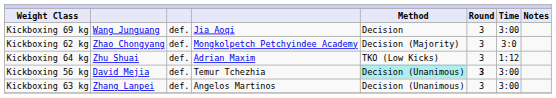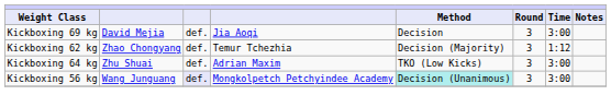 <table class="wikitable" style="font-size: 80%;">
 <tr>
 <th colspan="8" style="background-color: #ccf; color: #000080; text-align: center;"></th>
 </tr>
 <tr>
 <th colspan="1" style="background-color: #E6E8FA; color: #000000; text-align: center;">Weight Class</th>
 <th colspan="1" style="background-color: #E6E8FA; color: #000000; text-align: center;"></th>
 <th colspan="1" style="background-color: #E6E8FA; color: #000000; text-align: center;"></th>
 <th colspan="1" style="background-color: #E6E8FA; color: #000000; text-align: center;"></th>
 <th colspan="1" style="background-color: #E6E8FA; color: #000000; text-align: center;">Method</th>
 <th colspan="1" style="background-color: #E6E8FA; color: #000000; text-align: center;">Round</th>
 <th colspan="1" style="background-color: #E6E8FA; color: #000000; text-align: center;">Time</th>
 <th colspan="1" style="background-color: #E6E8FA; color: #000000; text-align: center;">Notes</th>
 </tr>
 <tr>
 <td>Kickboxing 69 kg</td>
-<td> <a href='#'>Wang Junguang</a></td>
+<td> <a href='#'>David Mejia</a></td>
 <td align=center>def.</td>
 <td> <a href='#'>Jia Aoqi</a></td>
 <td>Decision</td>
 <td align=center>3</td>
 <td align=center>3:00</td>
 <td></td>
 </tr>
 <tr>
 <td>Kickboxing 62 kg</td>
 <td> <a href='#'>Zhao Chongyang</a></td>
 <td align=center>def.</td>
-<td> <a href='#'>Mongkolpetch Petchyindee Academy</a></td>
+<td> Temur Tchezhia</td>
 <td>Decision (Majority)</td>
 <td align=center>3</td>
-<td align=center>3:0</td>
+<td align=center>1:12</td>
 <td></td>
 </tr>
 <tr>
 <td>Kickboxing 64 kg</td>
 <td> <a href='#'>Zhu Shuai</a></td>
 <td align=center>def.</td>
 <td> <a href='#'>Adrian Maxim</a></td>
 <td>TKO (Low Kicks)</td>
 <td align=center>3</td>
-<td align=center>1:12</td>
+<td align=center>3:00</td>
 <td></td>
 </tr>
 <tr>
 <td>Kickboxing 56 kg</td>
-<td> <a href='#'>David Mejia</a></td>
-<td align=center>def.</td>
-<td> Temur Tchezhia</td>
+<td> <a href='#'>Wang Junguang</a></td>
+<td align=center style="background: lavender;">def.</td>
+<td> <a href='#'>Mongkolpetch Petchyindee Academy</a></td>
 <td style="background: paleturquoise;">Decision (Unanimous)</td>
-<td align=center><strong>3</strong></td>
-<td align=center>3:00</td>
-<td></td>
-</tr>
-<tr>
-<td>Kickboxing 63 kg</td>
-<td> <a href='#'>Zhang Lanpei</a></td>
-<td align=center>def.</td>
-<td> Angelos Martinos</td>
-<td>Decision (Unanimous)</td>
 <td align=center>3</td>
 <td align=center>3:00</td>
 <td></td>
 </tr>
 <tr>
 </tr>
 </table>
